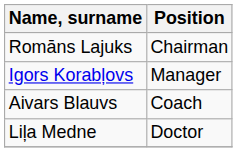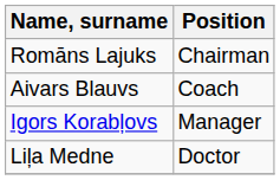 <table class="wikitable">
 <tr>
 <th>Name, surname</th>
 <th>Position</th>
 </tr>
 <tr>
 <td> Romāns Lajuks</td>
 <td>Chairman</td>
 </tr>
 <tr>
+<td> Aivars Blauvs</td>
+<td>Coach</td>
+</tr>
+<tr>
 <td> <a href='#'>Igors Korabļovs</a></td>
 <td>Manager</td>
-</tr>
-<tr>
-<td> Aivars Blauvs</td>
-<td>Coach</td>
 </tr>
 <tr>
 <td> Liļa Medne</td>
 <td>Doctor</td>
 </tr>
 <tr>
 </tr>
 </table>
